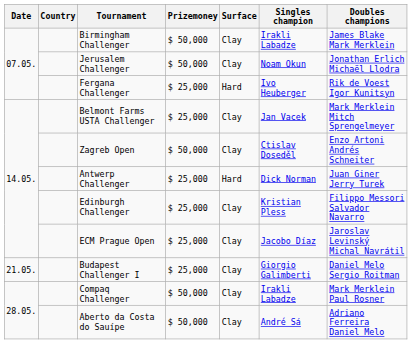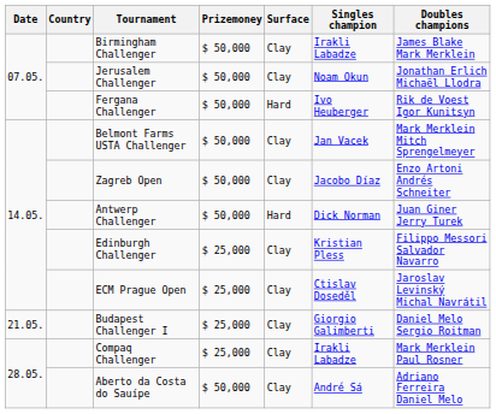 <table class="sortable wikitable" style=font-size:97%>
 <tr>
 <th>Date</th>
 <th>Country</th>
 <th>Tournament</th>
 <th>Prizemoney</th>
 <th>Surface</th>
 <th>Singles champion</th>
 <th>Doubles champions</th>
 </tr>
 <tr>
 <td rowspan="3">07.05.</td>
 <td></td>
 <td>Birmingham Challenger</td>
 <td>$ 50,000</td>
 <td>Clay</td>
 <td> <a href='#'>Irakli Labadze</a></td>
 <td> <a href='#'>James Blake</a><br> <a href='#'>Mark Merklein</a></td>
 </tr>
 <tr>
 <td></td>
 <td>Jerusalem Challenger</td>
 <td>$ 50,000</td>
 <td>Clay</td>
 <td> <a href='#'>Noam Okun</a></td>
 <td> <a href='#'>Jonathan Erlich</a><br> <a href='#'>Michaël Llodra</a></td>
 </tr>
 <tr>
 <td></td>
 <td>Fergana Challenger</td>
-<td>$ 25,000</td>
+<td>$ 50,000</td>
 <td>Hard</td>
 <td> <a href='#'>Ivo Heuberger</a></td>
 <td> <a href='#'>Rik de Voest</a> <br>  <a href='#'>Igor Kunitsyn</a></td>
 </tr>
 <tr>
 <td rowspan="5">14.05.</td>
 <td></td>
 <td>Belmont Farms USTA Challenger</td>
-<td>$ 25,000</td>
+<td>$ 50,000</td>
 <td>Clay</td>
 <td> <a href='#'>Jan Vacek</a></td>
 <td> <a href='#'>Mark Merklein</a><br> <a href='#'>Mitch Sprengelmeyer</a></td>
 </tr>
 <tr>
 <td></td>
 <td>Zagreb Open</td>
 <td>$ 50,000</td>
 <td>Clay</td>
-<td> <a href='#'>Ctislav Doseděl</a></td>
+<td> <a href='#'>Jacobo Díaz</a></td>
 <td> <a href='#'>Enzo Artoni</a><br> <a href='#'>Andrés Schneiter</a></td>
 </tr>
 <tr>
 <td></td>
 <td>Antwerp Challenger</td>
-<td>$ 25,000</td>
+<td>$ 50,000</td>
 <td>Hard</td>
 <td> <a href='#'>Dick Norman</a></td>
 <td> <a href='#'>Juan Giner</a><br> <a href='#'>Jerry Turek</a></td>
 </tr>
 <tr>
 <td></td>
 <td>Edinburgh Challenger</td>
 <td>$ 25,000</td>
 <td>Clay</td>
 <td> <a href='#'>Kristian Pless</a></td>
 <td> <a href='#'>Filippo Messori</a><br> <a href='#'>Salvador Navarro</a></td>
 </tr>
 <tr>
 <td></td>
 <td>ECM Prague Open</td>
 <td>$ 25,000</td>
 <td>Clay</td>
-<td> <a href='#'>Jacobo Díaz</a></td>
+<td> <a href='#'>Ctislav Doseděl</a></td>
 <td> <a href='#'>Jaroslav Levinský</a> <br>  <a href='#'>Michal Navrátil</a></td>
 </tr>
 <tr>
 <td>21.05.</td>
 <td></td>
 <td>Budapest Challenger I</td>
 <td>$ 25,000</td>
 <td>Clay</td>
 <td> <a href='#'>Giorgio Galimberti</a></td>
 <td> <a href='#'>Daniel Melo</a><br> <a href='#'>Sergio Roitman</a></td>
 </tr>
 <tr>
 <td rowspan="2">28.05.</td>
 <td></td>
 <td>Compaq Challenger</td>
-<td>$ 50,000</td>
+<td>$ 25,000</td>
 <td>Clay</td>
 <td> <a href='#'>Irakli Labadze</a></td>
 <td> <a href='#'>Mark Merklein</a><br> <a href='#'>Paul Rosner</a></td>
 </tr>
 <tr>
 <td></td>
 <td>Aberto da Costa do Sauípe</td>
 <td>$ 50,000</td>
 <td>Clay</td>
 <td> <a href='#'>André Sá</a></td>
 <td> <a href='#'>Adriano Ferreira</a><br> <a href='#'>Daniel Melo</a></td>
 </tr>
 </table>
